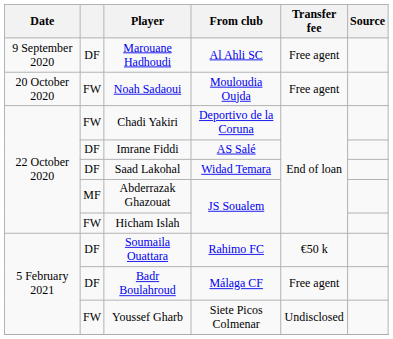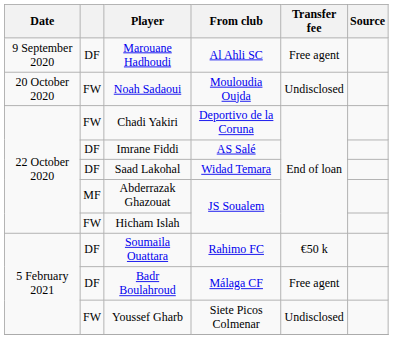 <table class="wikitable sortable" style="width:70%; text-align:center; font-size:85%; text-align:centre;">
 <tr>
 <th>Date</th>
 <th></th>
 <th>Player</th>
 <th>From club</th>
 <th>Transfer fee</th>
 <th>Source</th>
 </tr>
 <tr>
 <td>9 September 2020</td>
 <td>DF</td>
 <td> <a href='#'>Marouane Hadhoudi</a></td>
 <td> <a href='#'>Al Ahli SC</a></td>
 <td>Free agent</td>
 <td></td>
 </tr>
 <tr>
 <td>20 October 2020</td>
 <td>FW</td>
 <td> <a href='#'>Noah Sadaoui</a></td>
 <td><a href='#'>Mouloudia Oujda</a></td>
-<td>Free agent</td>
+<td>Undisclosed</td>
 <td></td>
 </tr>
 <tr>
 <td rowspan="5">22 October 2020</td>
 <td>FW</td>
 <td> Chadi Yakiri</td>
 <td> <a href='#'>Deportivo de la Coruna</a></td>
 <td rowspan="5">End of loan</td>
 <td></td>
 </tr>
 <tr>
 <td>DF</td>
 <td> Imrane Fiddi</td>
 <td><a href='#'>AS Salé</a></td>
 <td></td>
 </tr>
 <tr>
 <td>DF</td>
 <td> Saad Lakohal</td>
 <td><a href='#'>Widad Temara</a></td>
 <td></td>
 </tr>
 <tr>
 <td>MF</td>
 <td> Abderrazak Ghazouat</td>
 <td rowspan="2"><a href='#'>JS Soualem</a></td>
 <td></td>
 </tr>
 <tr>
 <td>FW</td>
 <td> Hicham Islah</td>
 <td></td>
 </tr>
 <tr>
 <td rowspan="3">5 February 2021</td>
 <td>DF</td>
 <td> <a href='#'>Soumaila Ouattara</a></td>
 <td> <a href='#'>Rahimo FC</a></td>
 <td>€50 k</td>
 <td></td>
 </tr>
 <tr>
 <td>DF</td>
 <td> <a href='#'>Badr Boulahroud</a></td>
 <td> <a href='#'>Málaga CF</a></td>
 <td>Free agent</td>
 <td></td>
 </tr>
 <tr>
 <td>FW</td>
 <td> Youssef Gharb</td>
 <td> Siete Picos Colmenar</td>
 <td>Undisclosed</td>
 <td></td>
 </tr>
 <tr>
 </tr>
 </table>
